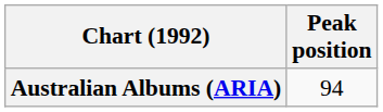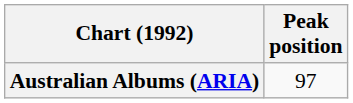 <table class="wikitable plainrowheaders" style="text-align:center">
 <tr>
 <th scope="col">Chart (1992)</th>
 <th scope="col">Peak<br>position</th>
 </tr>
 <tr>
 <th scope="row">Australian Albums (<a href='#'>ARIA</a>)</th>
-<td>94</td>
+<td>97</td>
 </tr>
 </table>
